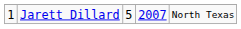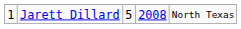 <table class="wikitable">
 <tr>
 </tr>
 <tr>
 <td>1</td>
 <td><a href='#'>Jarett Dillard</a></td>
 <td>5</td>
-<td><a href='#'>2007</a></td>
+<td><a href='#'>2008</a></td>
 <td style="font-size:80%;">North Texas</td>
 </tr>
 </table>
